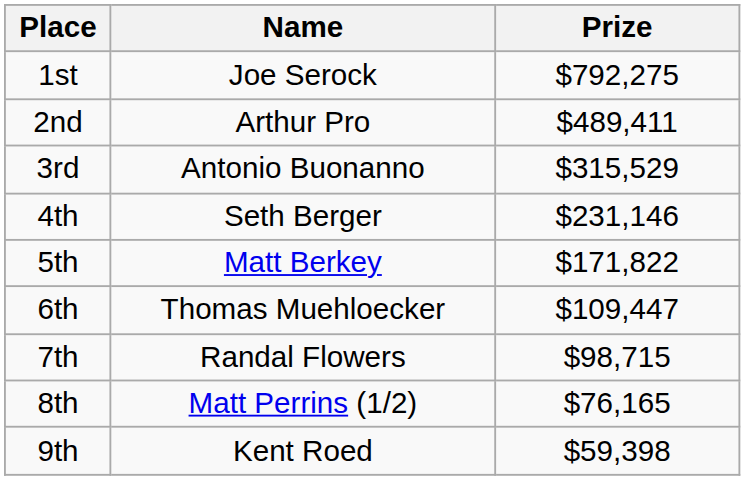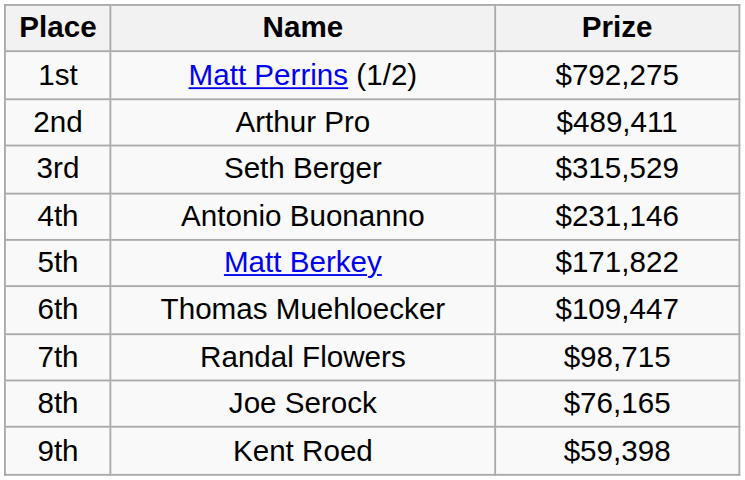 <table class="wikitable">
 <tr>
 <th width="50">Place</th>
 <th width="200">Name</th>
 <th width="125">Prize</th>
 </tr>
 <tr>
 <td align = "center">1st</td>
-<td align = "center">Joe Serock</td>
+<td align = "center"><a href='#'>Matt Perrins</a> (1/2)</td>
 <td align = "center">$792,275</td>
 </tr>
 <tr>
 <td align = "center">2nd</td>
 <td align = "center">Arthur Pro</td>
 <td align = "center">$489,411</td>
 </tr>
 <tr>
 <td align = "center">3rd</td>
-<td align = "center">Antonio Buonanno</td>
+<td align = "center">Seth Berger</td>
 <td align = "center">$315,529</td>
 </tr>
 <tr>
 <td align = "center">4th</td>
-<td align = "center">Seth Berger</td>
+<td align = "center">Antonio Buonanno</td>
 <td align = "center">$231,146</td>
 </tr>
 <tr>
 <td align = "center">5th</td>
 <td align = "center"><a href='#'>Matt Berkey</a></td>
 <td align = "center">$171,822</td>
 </tr>
 <tr>
 <td align = "center">6th</td>
 <td align = "center">Thomas Muehloecker</td>
 <td align = "center">$109,447</td>
 </tr>
 <tr>
 <td align = "center">7th</td>
 <td align = "center">Randal Flowers</td>
 <td align = "center">$98,715</td>
 </tr>
 <tr>
 <td align = "center">8th</td>
-<td align = "center"><a href='#'>Matt Perrins</a> (1/2)</td>
+<td align = "center">Joe Serock</td>
 <td align = "center">$76,165</td>
 </tr>
 <tr>
 <td align = "center">9th</td>
 <td align = "center">Kent Roed</td>
 <td align = "center">$59,398</td>
 </tr>
 </table>
